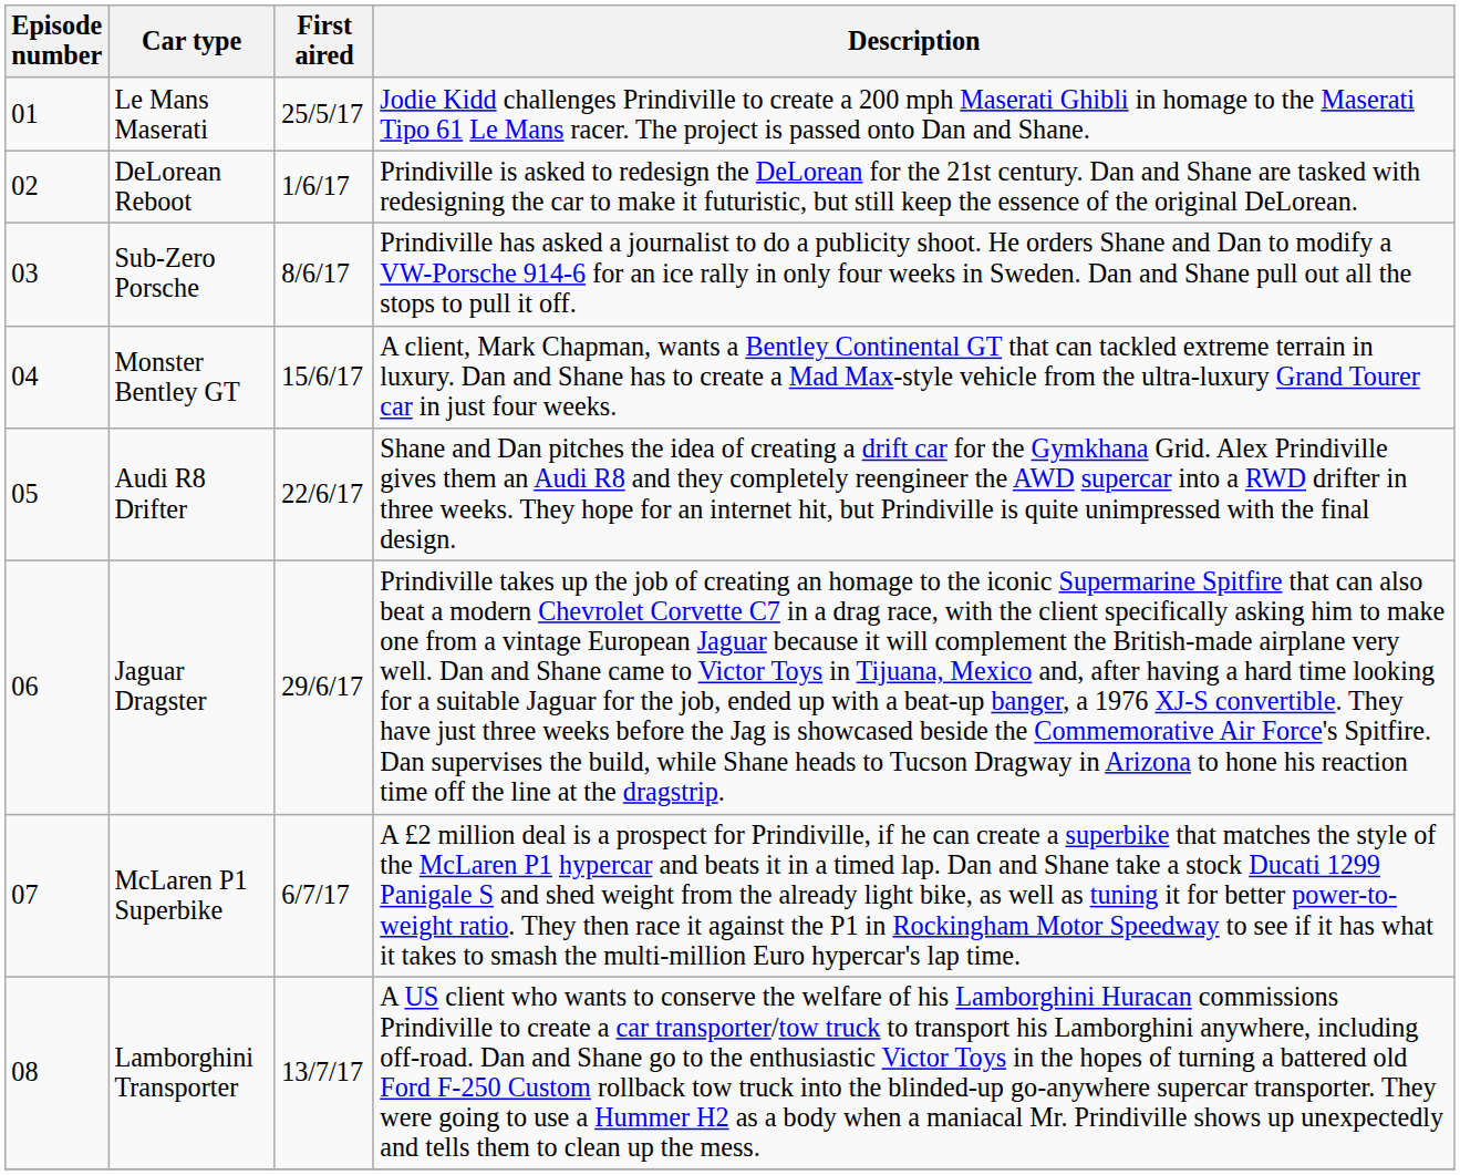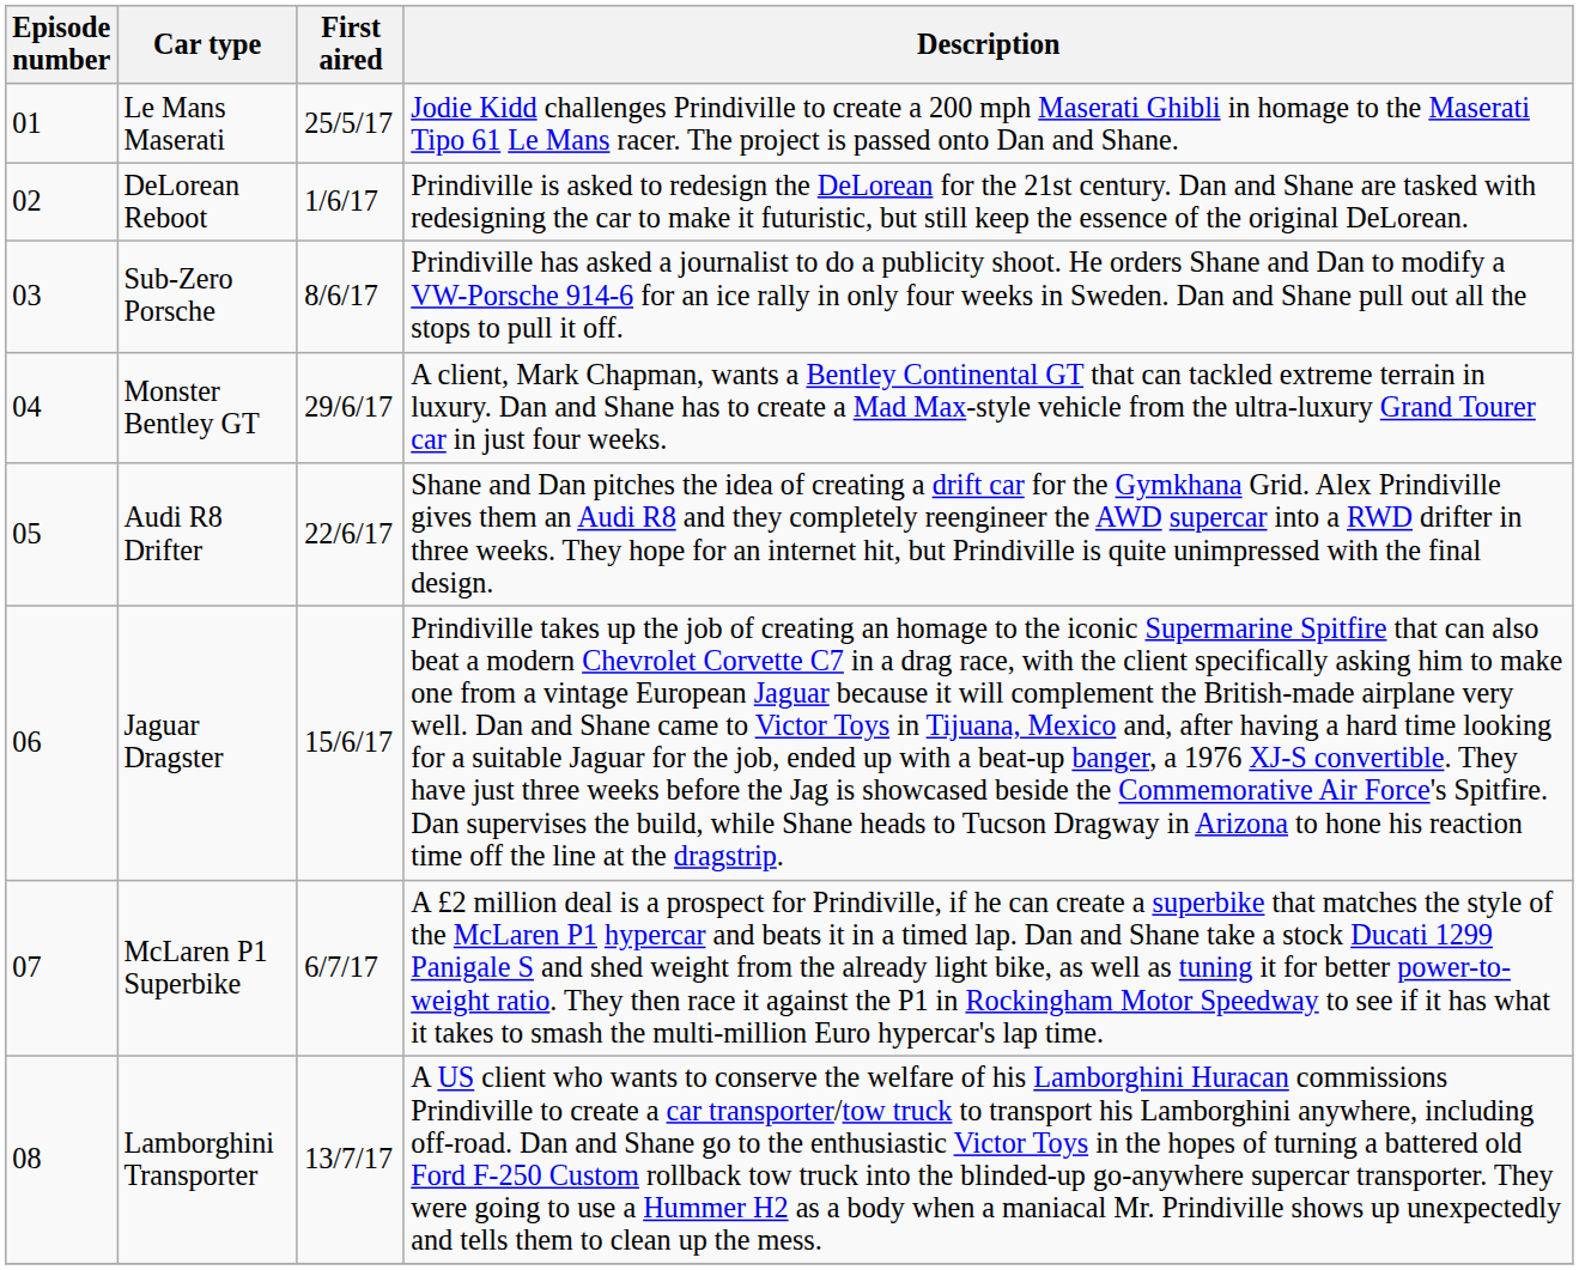 <table class="wikitable">
 <tr>
 <th>Episode<br> number</th>
 <th>Car type</th>
 <th>First aired</th>
 <th>Description</th>
 </tr>
 <tr>
 <td>01</td>
 <td>Le Mans Maserati</td>
 <td>25/5/17</td>
 <td><a href='#'>Jodie Kidd</a> challenges Prindiville to create a 200 mph <a href='#'>Maserati Ghibli</a> in homage to the <a href='#'>Maserati Tipo 61</a> <a href='#'>Le Mans</a> racer. The project is passed onto Dan and Shane.</td>
 </tr>
 <tr>
 <td>02</td>
 <td>DeLorean Reboot</td>
 <td>1/6/17</td>
 <td>Prindiville is asked to redesign the <a href='#'>DeLorean</a> for the 21st century. Dan and Shane are tasked with redesigning the car to make it futuristic, but still keep the essence of the original DeLorean.</td>
 </tr>
 <tr>
 <td>03</td>
 <td>Sub-Zero Porsche</td>
 <td>8/6/17</td>
 <td>Prindiville has asked a journalist to do a publicity shoot. He orders Shane and Dan to modify a <a href='#'>VW-Porsche 914-6</a> for an ice rally in only four weeks in Sweden. Dan and Shane pull out all the stops to pull it off.</td>
 </tr>
 <tr>
 <td>04</td>
 <td>Monster Bentley GT</td>
-<td>15/6/17</td>
+<td>29/6/17</td>
 <td>A client, Mark Chapman, wants a <a href='#'>Bentley Continental GT</a> that can tackled extreme terrain in luxury. Dan and Shane has to create a <a href='#'>Mad Max</a>-style vehicle from the ultra-luxury <a href='#'>Grand Tourer car</a> in just four weeks.</td>
 </tr>
 <tr>
 <td>05</td>
 <td>Audi R8 Drifter</td>
 <td>22/6/17</td>
 <td>Shane and Dan pitches the idea of creating a <a href='#'>drift car</a> for the <a href='#'>Gymkhana</a> Grid. Alex Prindiville gives them an <a href='#'>Audi R8</a> and they completely reengineer the <a href='#'>AWD</a> <a href='#'>supercar</a> into a <a href='#'>RWD</a> drifter in three weeks. They hope for an internet hit, but Prindiville is quite unimpressed with the final design.</td>
 </tr>
 <tr>
 <td>06</td>
 <td>Jaguar Dragster</td>
-<td>29/6/17</td>
+<td>15/6/17</td>
 <td>Prindiville takes up the job of creating an homage to the iconic <a href='#'>Supermarine Spitfire</a> that can also beat a modern <a href='#'>Chevrolet Corvette C7</a> in a drag race, with the client specifically asking him to make one from a vintage European <a href='#'>Jaguar</a> because it will complement the British-made airplane very well. Dan and Shane came to <a href='#'>Victor Toys</a> in <a href='#'>Tijuana, Mexico</a> and, after having a hard time looking for a suitable Jaguar for the job, ended up with a beat-up <a href='#'>banger</a>, a 1976 <a href='#'>XJ-S convertible</a>. They have just three weeks before the Jag is showcased beside the <a href='#'>Commemorative Air Force</a>'s Spitfire. Dan supervises the build, while Shane heads to Tucson Dragway in <a href='#'>Arizona</a> to hone his reaction time off the line at the <a href='#'>dragstrip</a>.</td>
 </tr>
 <tr>
 <td>07</td>
 <td>McLaren P1 Superbike</td>
 <td>6/7/17</td>
 <td>A £2 million deal is a prospect for Prindiville, if he can create a <a href='#'>superbike</a> that matches the style of the <a href='#'>McLaren P1</a> <a href='#'>hypercar</a> and beats it in a timed lap. Dan and Shane take a stock <a href='#'>Ducati 1299 Panigale S</a> and shed weight from the already light bike, as well as <a href='#'>tuning</a> it for better <a href='#'>power-to-weight ratio</a>. They then race it against the P1 in <a href='#'>Rockingham Motor Speedway</a> to see if it has what it takes to smash the multi-million Euro hypercar's lap time.</td>
 </tr>
 <tr>
 <td>08</td>
 <td>Lamborghini Transporter</td>
 <td>13/7/17</td>
 <td>A <a href='#'>US</a> client who wants to conserve the welfare of his <a href='#'>Lamborghini Huracan</a> commissions Prindiville to create a <a href='#'>car transporter</a>/<a href='#'>tow truck</a> to transport his Lamborghini anywhere, including off-road. Dan and Shane go to the enthusiastic <a href='#'>Victor Toys</a> in the hopes of turning a battered old <a href='#'>Ford F-250 Custom</a> rollback tow truck into the blinded-up go-anywhere supercar transporter. They were going to use a <a href='#'>Hummer H2</a> as a body when a maniacal Mr. Prindiville shows up unexpectedly and tells them to clean up the mess.</td>
 </tr>
 <tr>
 </tr>
 </table>
